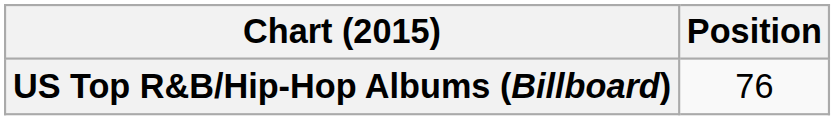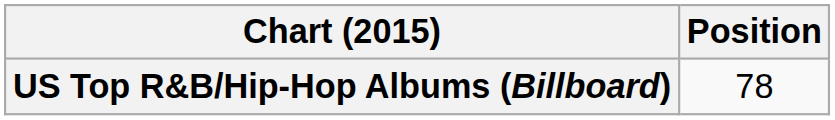 <table class="wikitable plainrowheaders" style="text-align:center">
 <tr>
 <th scope="col">Chart (2015)</th>
 <th scope="col">Position</th>
 </tr>
 <tr>
 <th scope="row">US Top R&B/Hip-Hop Albums (<em>Billboard</em>)</th>
-<td>76</td>
+<td>78</td>
 </tr>
 </table>
